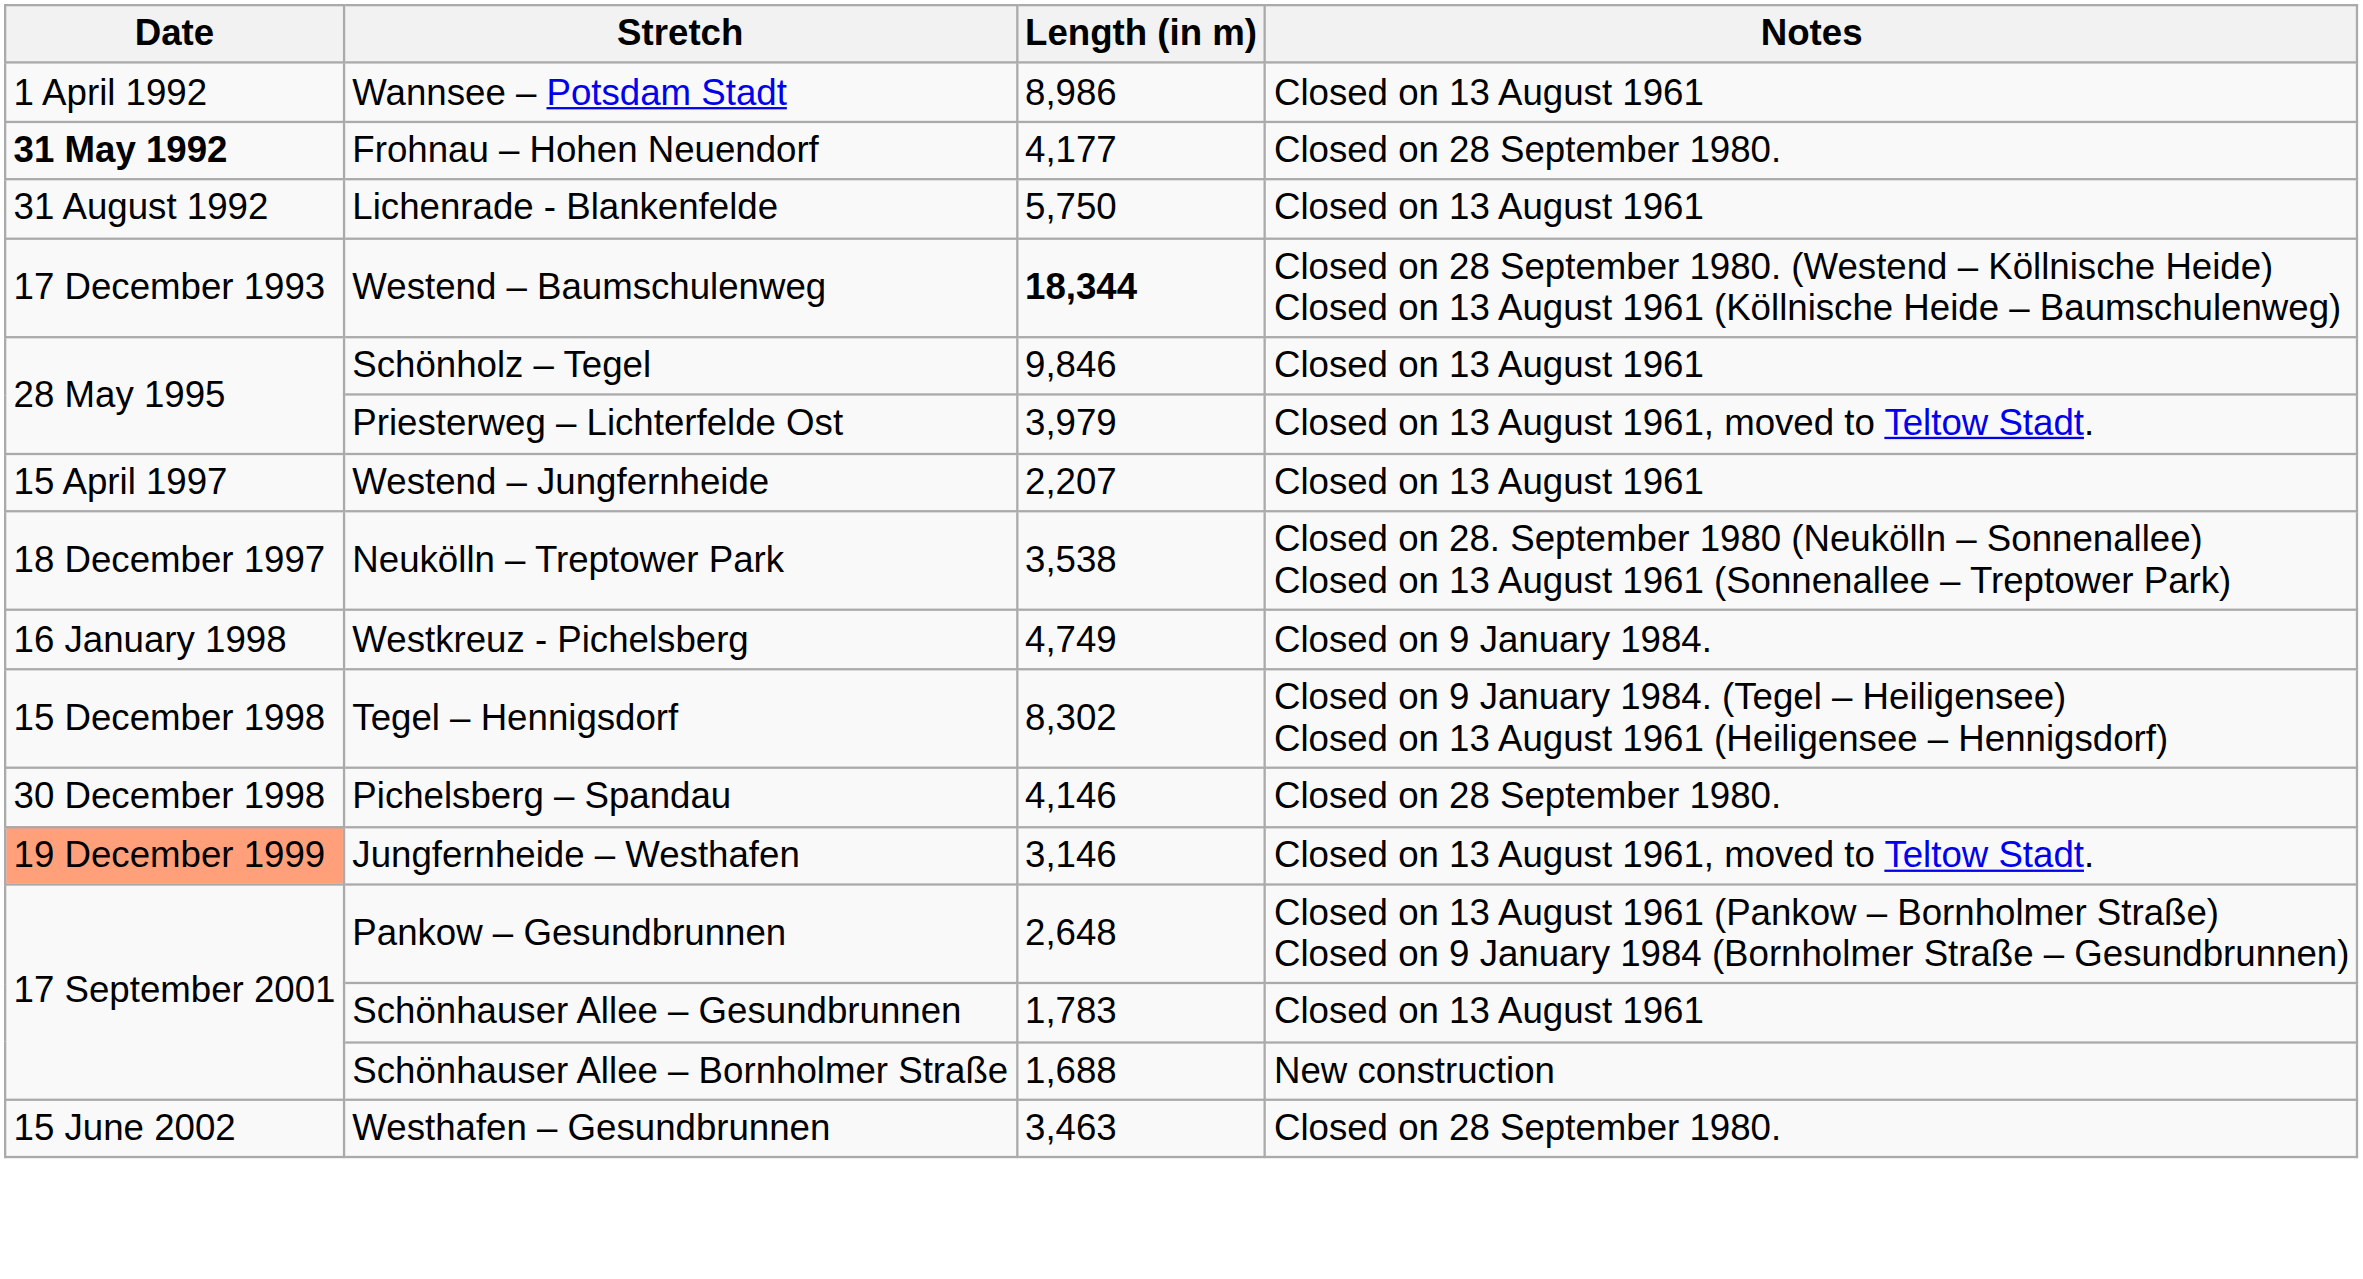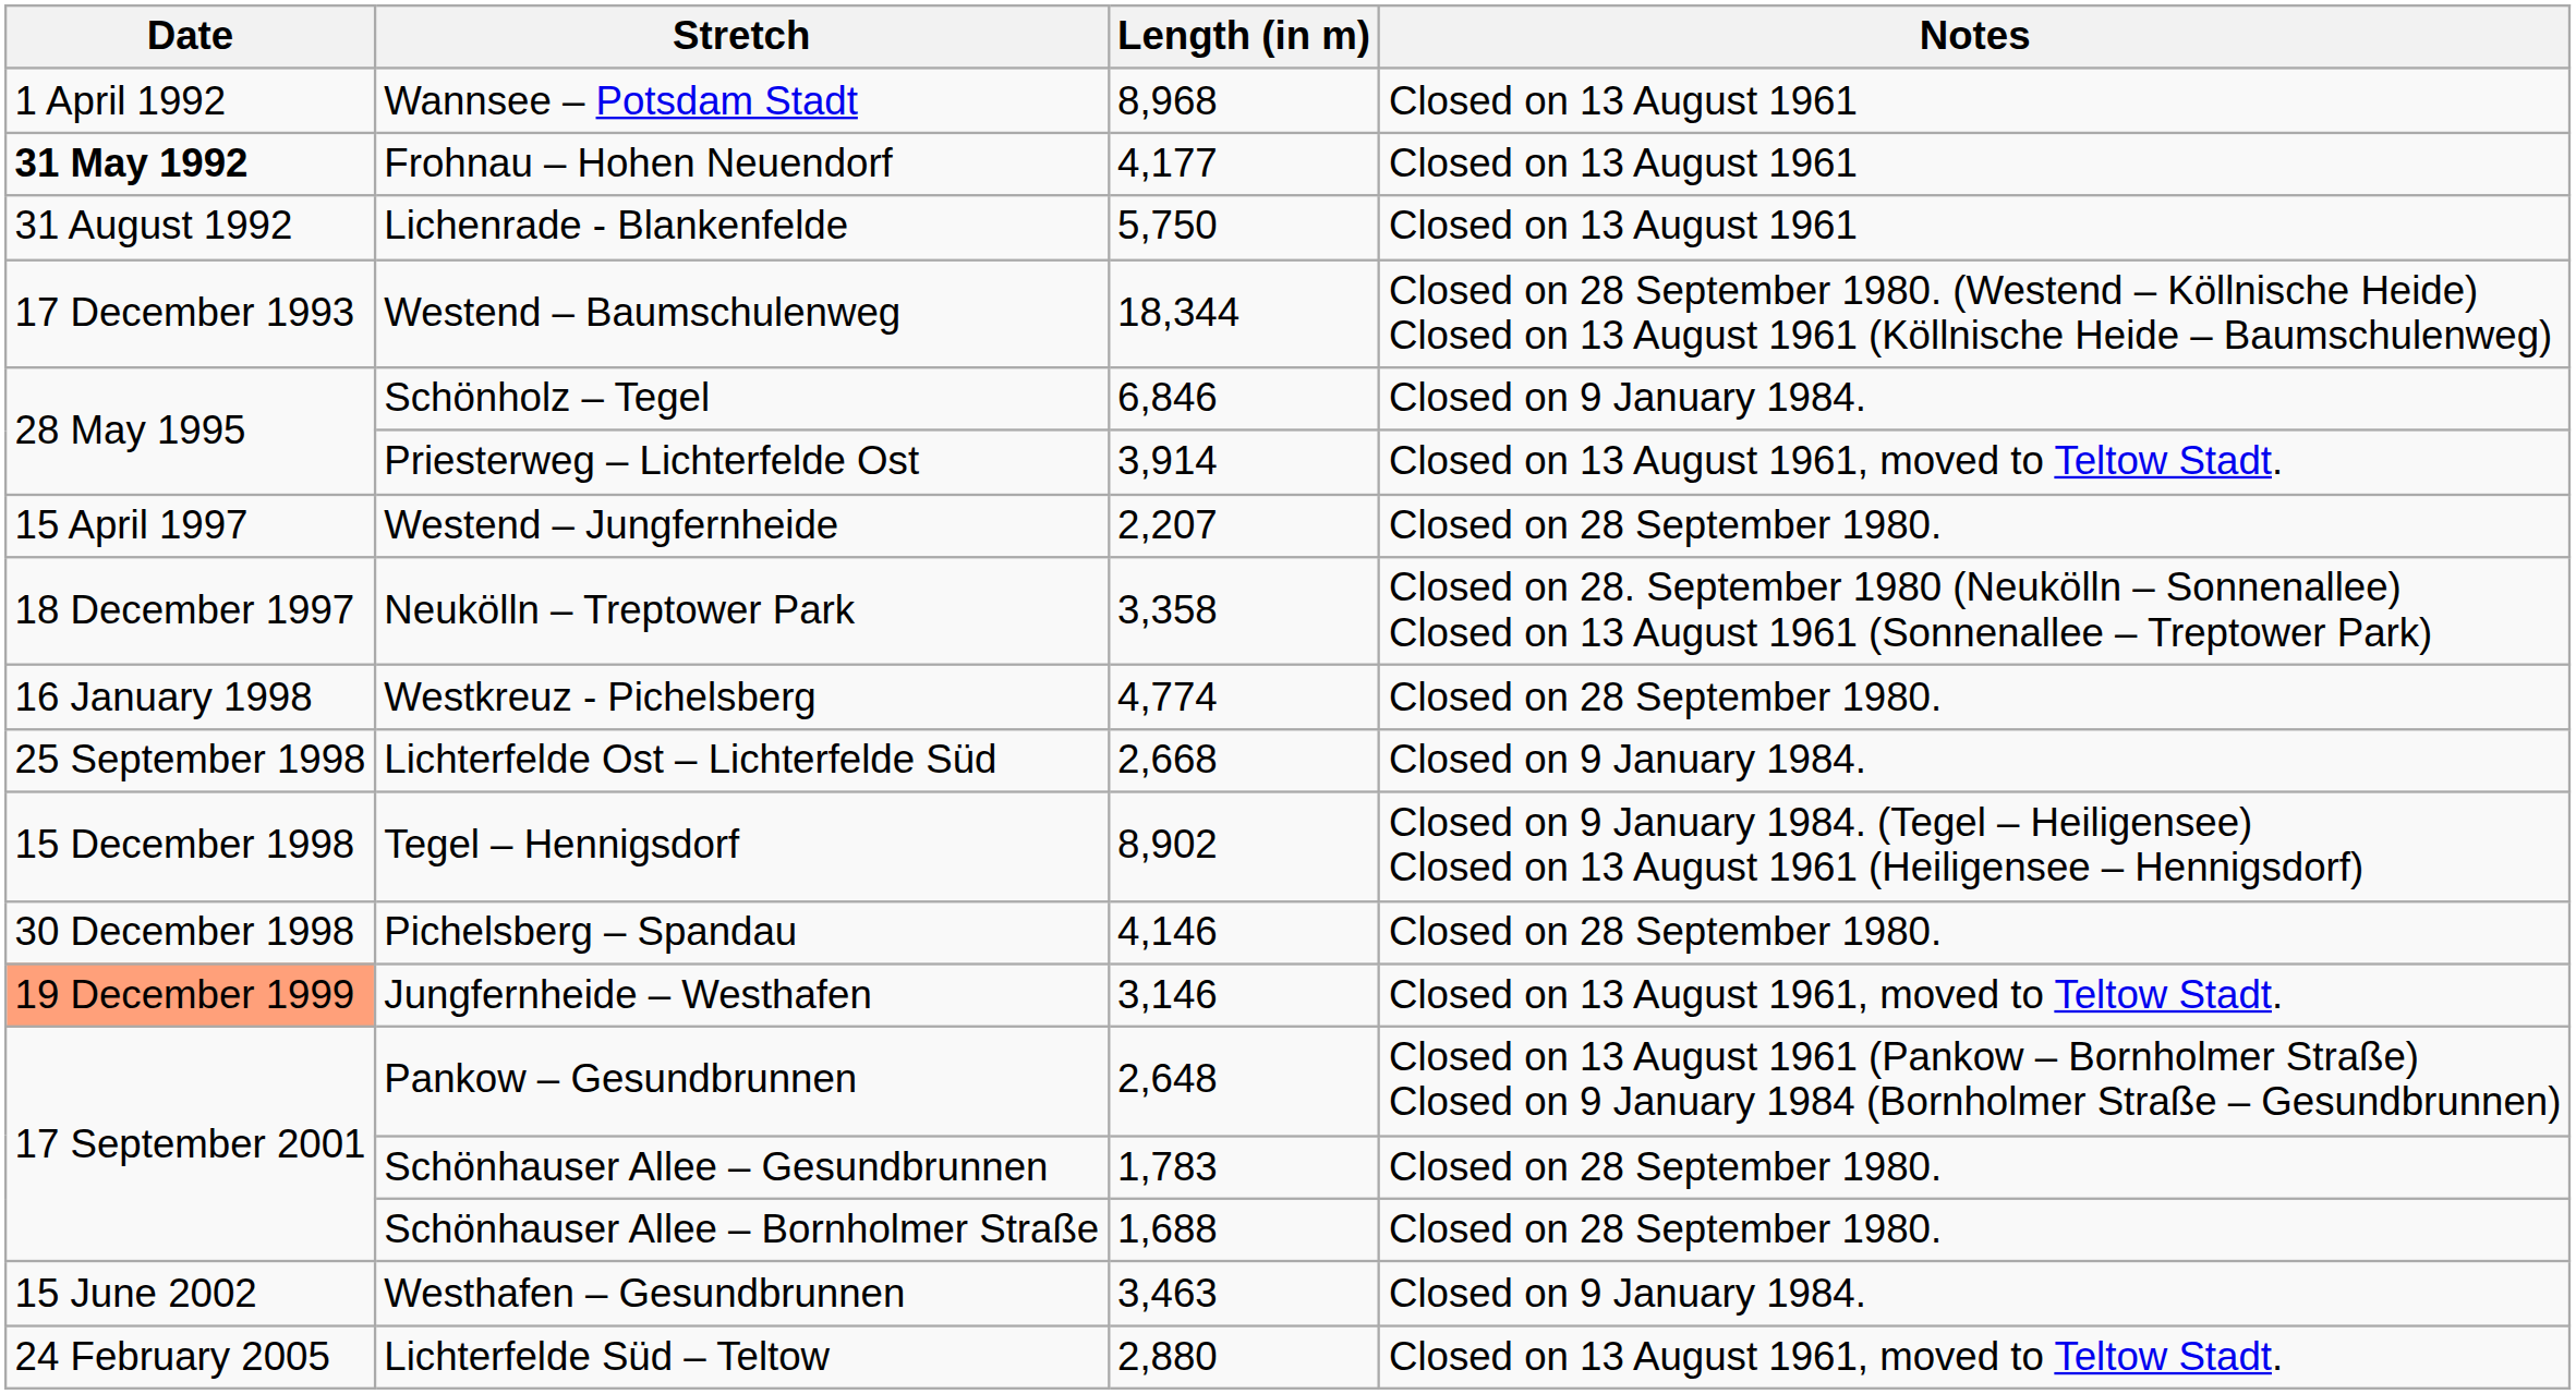 <table class="wikitable">
 <tr>
 <th>Date</th>
 <th>Stretch</th>
 <th>Length (in m)</th>
 <th>Notes</th>
 </tr>
 <tr>
 <td>1 April 1992</td>
 <td>Wannsee – <a href='#'>Potsdam Stadt</a></td>
-<td>8,986</td>
+<td>8,968</td>
 <td>Closed on 13 August 1961</td>
 </tr>
 <tr>
 <td><strong>31 May 1992</strong></td>
 <td>Frohnau – Hohen Neuendorf</td>
 <td>4,177</td>
-<td>Closed on 28 September 1980.</td>
+<td>Closed on 13 August 1961</td>
 </tr>
 <tr>
 <td>31 August 1992</td>
 <td>Lichenrade - Blankenfelde</td>
 <td>5,750</td>
 <td>Closed on 13 August 1961</td>
 </tr>
 <tr>
 <td>17 December 1993</td>
 <td>Westend – Baumschulenweg</td>
-<td><strong>18,344</strong></td>
+<td>18,344</td>
 <td>Closed on 28 September 1980. (Westend – Köllnische Heide)<br>Closed on 13 August 1961 (Köllnische Heide – Baumschulenweg)</td>
 </tr>
 <tr>
 <td rowspan="2">28 May 1995</td>
 <td>Schönholz – Tegel</td>
-<td>9,846</td>
-<td>Closed on 13 August 1961</td>
+<td>6,846</td>
+<td>Closed on 9 January 1984.</td>
 </tr>
 <tr>
 <td>Priesterweg – Lichterfelde Ost</td>
-<td>3,979</td>
+<td>3,914</td>
 <td>Closed on 13 August 1961, moved to <a href='#'>Teltow Stadt</a>.</td>
 </tr>
 <tr>
 <td>15 April 1997</td>
 <td>Westend – Jungfernheide</td>
 <td>2,207</td>
-<td>Closed on 13 August 1961</td>
+<td>Closed on 28 September 1980.</td>
 </tr>
 <tr>
 <td>18 December 1997</td>
 <td>Neukölln – Treptower Park</td>
-<td>3,538</td>
+<td>3,358</td>
 <td>Closed on 28. September 1980 (Neukölln – Sonnenallee)<br>Closed on 13 August 1961 (Sonnenallee – Treptower Park)</td>
 </tr>
 <tr>
 <td>16 January 1998</td>
 <td>Westkreuz - Pichelsberg</td>
-<td>4,749</td>
+<td>4,774</td>
+<td>Closed on 28 September 1980.</td>
+</tr>
+<tr>
+<td>25 September 1998</td>
+<td>Lichterfelde Ost – Lichterfelde Süd</td>
+<td>2,668</td>
 <td>Closed on 9 January 1984.</td>
 </tr>
 <tr>
 <td>15 December 1998</td>
 <td>Tegel – Hennigsdorf</td>
-<td>8,302</td>
+<td>8,902</td>
 <td>Closed on 9 January 1984. (Tegel – Heiligensee)<br>Closed on 13 August 1961 (Heiligensee – Hennigsdorf)</td>
 </tr>
 <tr>
 <td>30 December 1998</td>
 <td>Pichelsberg – Spandau</td>
 <td>4,146</td>
 <td>Closed on 28 September 1980.</td>
 </tr>
 <tr>
 <td style="background: lightsalmon;">19 December 1999</td>
 <td>Jungfernheide – Westhafen</td>
 <td>3,146</td>
 <td>Closed on 13 August 1961, moved to <a href='#'>Teltow Stadt</a>.</td>
 </tr>
 <tr>
 <td rowspan="3">17 September 2001</td>
 <td>Pankow – Gesundbrunnen</td>
 <td>2,648</td>
 <td>Closed on 13 August 1961 (Pankow – Bornholmer Straße)<br>Closed on 9 January 1984 (Bornholmer Straße – Gesundbrunnen)</td>
 </tr>
 <tr>
 <td>Schönhauser Allee – Gesundbrunnen</td>
 <td>1,783</td>
-<td>Closed on 13 August 1961</td>
+<td>Closed on 28 September 1980.</td>
 </tr>
 <tr>
 <td>Schönhauser Allee – Bornholmer Straße</td>
 <td>1,688</td>
-<td>New construction</td>
+<td>Closed on 28 September 1980.</td>
 </tr>
 <tr>
 <td>15 June 2002</td>
 <td>Westhafen – Gesundbrunnen</td>
 <td>3,463</td>
-<td>Closed on 28 September 1980.</td>
+<td>Closed on 9 January 1984.</td>
+</tr>
+<tr>
+<td>24 February 2005</td>
+<td>Lichterfelde Süd – Teltow</td>
+<td>2,880</td>
+<td>Closed on 13 August 1961, moved to <a href='#'>Teltow Stadt</a>.</td>
 </tr>
 </table>
